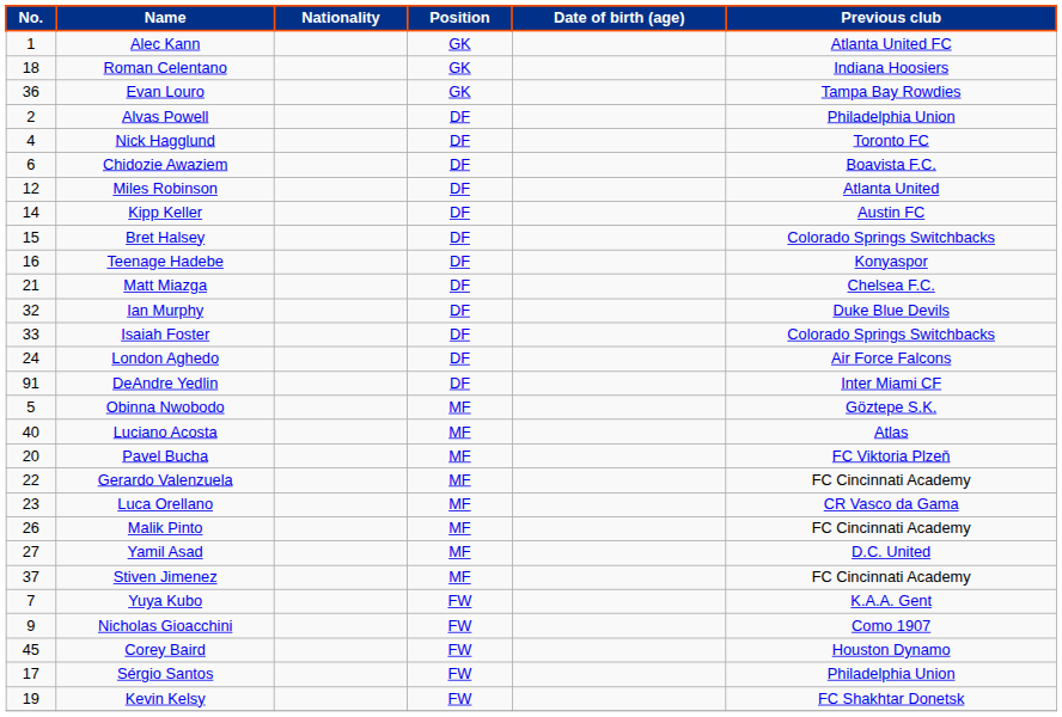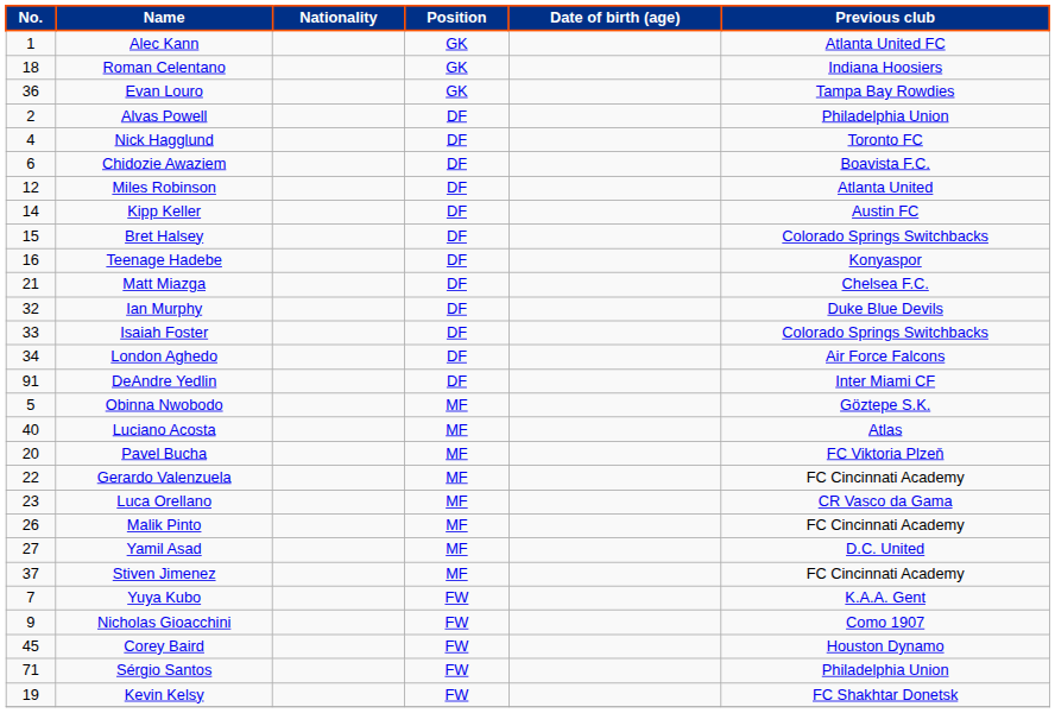 <table class="wikitable sortable" style="text-align:center; font-size:100%; width:100%; max-width:1100px;">
 <tr>
 <th style="background-color:#003087; color:#FFFFFF; border:2px solid #FE5000;" scope="col" data-sort-type="number">No.</th>
 <th style="background-color:#003087; color:#FFFFFF; border:2px solid #FE5000;" scope="col">Name</th>
 <th style="background-color:#003087; color:#FFFFFF; border:2px solid #FE5000;" scope="col">Nationality</th>
 <th style="background-color:#003087; color:#FFFFFF; border:2px solid #FE5000;" scope="col">Position</th>
 <th style="background-color:#003087; color:#FFFFFF; border:2px solid #FE5000;" scope="col">Date of birth (age)</th>
 <th style="background-color:#003087; color:#FFFFFF; border:2px solid #FE5000;" scope="col">Previous club</th>
 </tr>
 <tr>
 <td>1</td>
 <td><a href='#'>Alec Kann</a></td>
 <td></td>
 <td><a href='#'>GK</a></td>
 <td></td>
 <td> <a href='#'>Atlanta United FC</a></td>
 </tr>
 <tr>
 <td>18</td>
 <td><a href='#'>Roman Celentano</a> </td>
 <td></td>
 <td><a href='#'>GK</a></td>
 <td></td>
 <td> <a href='#'>Indiana Hoosiers</a></td>
 </tr>
 <tr>
 <td>36</td>
 <td><a href='#'>Evan Louro</a></td>
 <td></td>
 <td><a href='#'>GK</a></td>
 <td></td>
 <td> <a href='#'>Tampa Bay Rowdies</a></td>
 </tr>
 <tr>
 <td>2</td>
 <td><a href='#'>Alvas Powell</a></td>
 <td></td>
 <td><a href='#'>DF</a></td>
 <td></td>
 <td> <a href='#'>Philadelphia Union</a></td>
 </tr>
 <tr>
 <td>4</td>
 <td><a href='#'>Nick Hagglund</a></td>
 <td></td>
 <td><a href='#'>DF</a></td>
 <td></td>
 <td> <a href='#'>Toronto FC</a></td>
 </tr>
 <tr>
 <td>6</td>
 <td><a href='#'>Chidozie Awaziem</a></td>
 <td></td>
 <td><a href='#'>DF</a></td>
 <td></td>
 <td> <a href='#'>Boavista F.C.</a></td>
 </tr>
 <tr>
 <td>12</td>
 <td><a href='#'>Miles Robinson</a></td>
 <td></td>
 <td><a href='#'>DF</a></td>
 <td></td>
 <td> <a href='#'>Atlanta United</a></td>
 </tr>
 <tr>
 <td>14</td>
 <td><a href='#'>Kipp Keller</a> </td>
 <td></td>
 <td><a href='#'>DF</a></td>
 <td></td>
 <td> <a href='#'>Austin FC</a></td>
 </tr>
 <tr>
 <td>15</td>
 <td><a href='#'>Bret Halsey</a> </td>
 <td></td>
 <td><a href='#'>DF</a></td>
 <td></td>
 <td> <a href='#'>Colorado Springs Switchbacks</a></td>
 </tr>
 <tr>
 <td>16</td>
 <td><a href='#'>Teenage Hadebe</a></td>
 <td></td>
 <td><a href='#'>DF</a></td>
 <td></td>
 <td> <a href='#'>Konyaspor</a></td>
 </tr>
 <tr>
 <td>21</td>
 <td><a href='#'>Matt Miazga</a></td>
 <td></td>
 <td><a href='#'>DF</a></td>
 <td></td>
 <td> <a href='#'>Chelsea F.C.</a></td>
 </tr>
 <tr>
 <td>32</td>
 <td><a href='#'>Ian Murphy</a></td>
 <td></td>
 <td><a href='#'>DF</a></td>
 <td></td>
 <td> <a href='#'>Duke Blue Devils</a></td>
 </tr>
 <tr>
 <td>33</td>
 <td><a href='#'>Isaiah Foster</a></td>
 <td></td>
 <td><a href='#'>DF</a></td>
 <td></td>
 <td> <a href='#'>Colorado Springs Switchbacks</a></td>
 </tr>
 <tr>
-<td>24</td>
+<td>34</td>
 <td><a href='#'>London Aghedo</a></td>
 <td></td>
 <td><a href='#'>DF</a></td>
 <td></td>
 <td> <a href='#'>Air Force Falcons</a></td>
 </tr>
 <tr>
 <td>91</td>
 <td><a href='#'>DeAndre Yedlin</a></td>
 <td></td>
 <td><a href='#'>DF</a></td>
 <td></td>
 <td> <a href='#'>Inter Miami CF</a></td>
 </tr>
 <tr>
 <td>5</td>
 <td><a href='#'>Obinna Nwobodo</a> </td>
 <td></td>
 <td><a href='#'>MF</a></td>
 <td></td>
 <td> <a href='#'>Göztepe S.K.</a></td>
 </tr>
 <tr>
 <td>40</td>
 <td><a href='#'>Luciano Acosta</a> </td>
 <td></td>
 <td><a href='#'>MF</a></td>
 <td></td>
 <td> <a href='#'>Atlas</a></td>
 </tr>
 <tr>
 <td>20</td>
 <td><a href='#'>Pavel Bucha</a></td>
 <td></td>
 <td><a href='#'>MF</a></td>
 <td></td>
 <td> <a href='#'>FC Viktoria Plzeň</a></td>
 </tr>
 <tr>
 <td>22</td>
 <td><a href='#'>Gerardo Valenzuela</a> </td>
 <td></td>
 <td><a href='#'>MF</a></td>
 <td></td>
 <td> FC Cincinnati Academy</td>
 </tr>
 <tr>
 <td>23</td>
 <td><a href='#'>Luca Orellano</a></td>
 <td></td>
 <td><a href='#'>MF</a></td>
 <td></td>
 <td> <a href='#'>CR Vasco da Gama</a></td>
 </tr>
 <tr>
 <td>26</td>
 <td><a href='#'>Malik Pinto</a></td>
 <td></td>
 <td><a href='#'>MF</a></td>
 <td></td>
 <td> FC Cincinnati Academy</td>
 </tr>
 <tr>
 <td>27</td>
 <td><a href='#'>Yamil Asad</a></td>
 <td></td>
 <td><a href='#'>MF</a></td>
 <td></td>
 <td> <a href='#'>D.C. United</a></td>
 </tr>
 <tr>
 <td>37</td>
 <td><a href='#'>Stiven Jimenez</a> </td>
 <td></td>
 <td><a href='#'>MF</a></td>
 <td></td>
 <td> FC Cincinnati Academy</td>
 </tr>
 <tr>
 <td>7</td>
 <td><a href='#'>Yuya Kubo</a> </td>
 <td></td>
 <td><a href='#'>FW</a></td>
 <td></td>
 <td> <a href='#'>K.A.A. Gent</a></td>
 </tr>
 <tr>
 <td>9</td>
 <td><a href='#'>Nicholas Gioacchini</a></td>
 <td></td>
 <td><a href='#'>FW</a></td>
 <td></td>
 <td> <a href='#'>Como 1907</a></td>
 </tr>
 <tr>
 <td>45</td>
 <td><a href='#'>Corey Baird</a> </td>
 <td></td>
 <td><a href='#'>FW</a></td>
 <td></td>
 <td> <a href='#'>Houston Dynamo</a></td>
 </tr>
 <tr>
-<td>17</td>
+<td>71</td>
 <td><a href='#'>Sérgio Santos</a></td>
 <td></td>
 <td><a href='#'>FW</a></td>
 <td></td>
 <td> <a href='#'>Philadelphia Union</a></td>
 </tr>
 <tr>
 <td>19</td>
 <td><a href='#'>Kevin Kelsy</a></td>
 <td></td>
 <td><a href='#'>FW</a></td>
 <td></td>
 <td> <a href='#'>FC Shakhtar Donetsk</a></td>
 </tr>
 <tr>
 </tr>
 </table>
